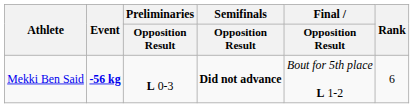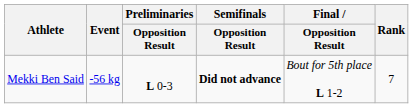 <table class="wikitable" style="font-size:90%;">
 <tr>
 <th rowspan=2>Athlete</th>
 <th rowspan=2>Event</th>
 <th>Preliminaries</th>
 <th>Semifinals</th>
 <th>Final / </th>
 <th rowspan=2>Rank</th>
 </tr>
 <tr style="font-size:95%">
 <th>Opposition<br>Result</th>
 <th>Opposition<br>Result</th>
 <th>Opposition<br>Result</th>
 </tr>
 <tr align=center>
 <td align=left><a href='#'>Mekki Ben Said</a></td>
-<td align=left><strong><a href='#'>-56 kg</a></strong></td>
+<td align=left><a href='#'>-56 kg</a></td>
 <td><br><strong>L</strong> 0-3</td>
 <td><strong>Did not advance</strong></td>
 <td><em>Bout for 5th place</em><br> <br><strong>L</strong> 1-2</td>
-<td>6</td>
+<td>7</td>
 </tr>
 </table>
